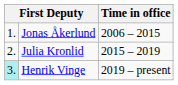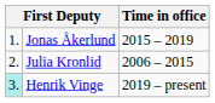 <table class="wikitable">
 <tr>
 <th colspan="2">First Deputy</th>
 <th>Time in office</th>
 </tr>
 <tr>
 <td>1.</td>
 <td><a href='#'>Jonas Åkerlund</a></td>
-<td>2006 – 2015</td>
+<td>2015 – 2019</td>
 </tr>
 <tr>
 <td>2.</td>
 <td><a href='#'>Julia Kronlid</a></td>
-<td>2015 – 2019</td>
+<td>2006 – 2015</td>
 </tr>
 <tr>
 <td style="background: paleturquoise;">3.</td>
 <td><a href='#'>Henrik Vinge</a></td>
 <td>2019 – present</td>
 </tr>
 </table>
